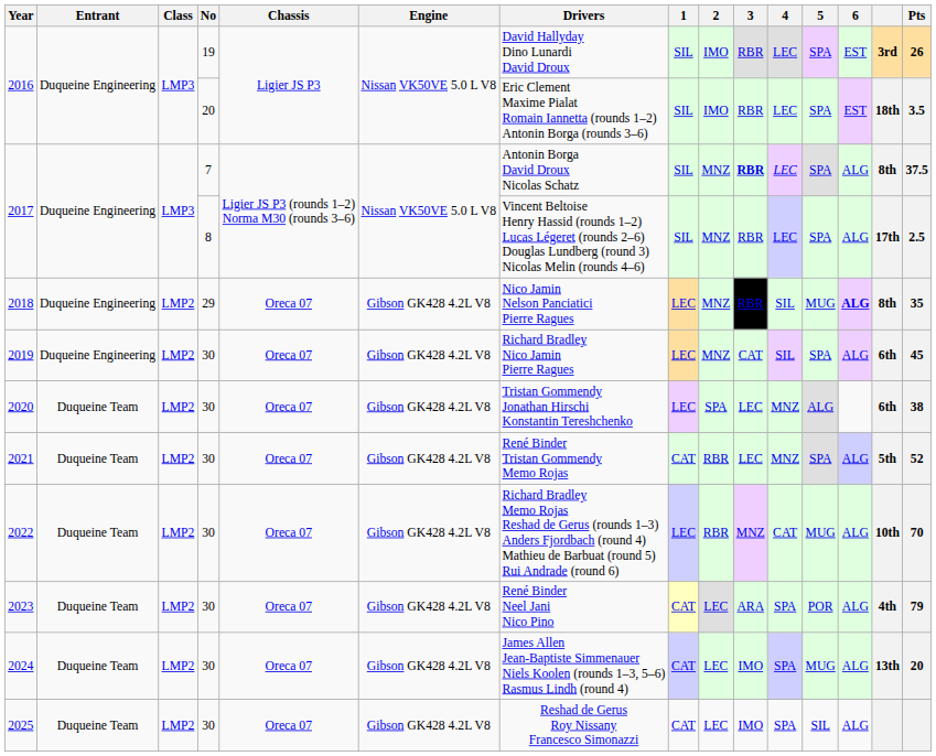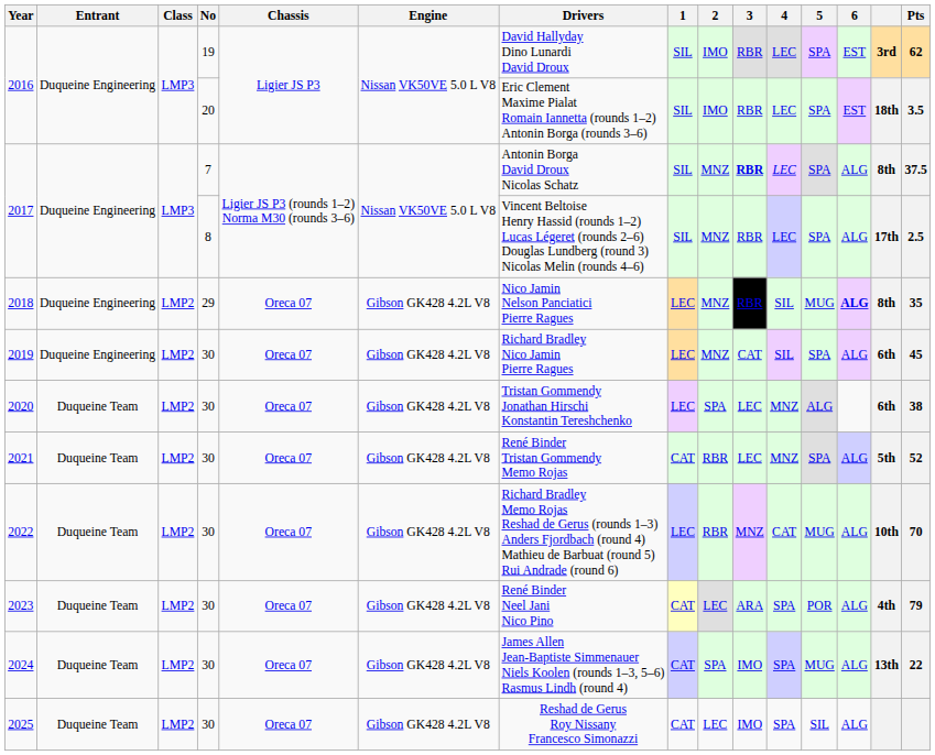 <table class="wikitable" style="font-size: 90%; text-align:center">
 <tr>
 <th>Year</th>
 <th>Entrant</th>
 <th>Class</th>
 <th>No</th>
 <th>Chassis</th>
 <th>Engine</th>
 <th>Drivers</th>
 <th>1</th>
 <th>2</th>
 <th>3</th>
 <th>4</th>
 <th>5</th>
 <th>6</th>
 <th></th>
 <th>Pts</th>
 </tr>
 <tr>
 <td rowspan="2"><a href='#'>2016</a></td>
 <td rowspan="2"> Duqueine Engineering</td>
 <td rowspan="2"><a href='#'>LMP3</a></td>
 <td>19</td>
 <td rowspan="2"><a href='#'>Ligier JS P3</a></td>
 <td rowspan="2"><a href='#'>Nissan</a> <a href='#'>VK50VE</a> 5.0 L V8</td>
 <td align="left"> <a href='#'>David Hallyday</a><br> Dino Lunardi<br> <a href='#'>David Droux</a></td>
 <td style="background:#DFFFDF;"><a href='#'>SIL</a><br></td>
 <td style="background:#DFFFDF;"><a href='#'>IMO</a><br></td>
 <td style="background:#DFDFDF;"><a href='#'>RBR</a><br></td>
 <td style="background:#DFDFDF;"><a href='#'>LEC</a><br></td>
 <td style="background:#EFCFFF;"><a href='#'>SPA</a><br></td>
 <td style="background:#DFFFDF;"><a href='#'>EST</a><br></td>
 <th style="background:#FFDF9F;">3rd</th>
-<th style="background:#FFDF9F;">26</th>
+<th style="background:#FFDF9F;">62</th>
 </tr>
 <tr>
 <td>20</td>
 <td align="left"> Eric Clement<br> Maxime Pialat<br> <a href='#'>Romain Iannetta</a> (rounds 1–2)<br> Antonin Borga (rounds 3–6)</td>
 <td style="background:#DFFFDF;"><a href='#'>SIL</a><br></td>
 <td style="background:#DFFFDF;"><a href='#'>IMO</a><br></td>
 <td style="background:#DFFFDF;"><a href='#'>RBR</a><br></td>
 <td style="background:#DFFFDF;"><a href='#'>LEC</a><br></td>
 <td style="background:#DFFFDF;"><a href='#'>SPA</a><br></td>
 <td style="background:#EFCFFF;"><a href='#'>EST</a><br></td>
 <th>18th</th>
 <th>3.5</th>
 </tr>
 <tr>
 <td rowspan="2"><a href='#'>2017</a></td>
 <td rowspan="2"> Duqueine Engineering</td>
 <td rowspan="2"><a href='#'>LMP3</a></td>
 <td>7</td>
 <td rowspan="2"><a href='#'>Ligier JS P3</a> (rounds 1–2)<br><a href='#'>Norma M30</a> (rounds 3–6)</td>
 <td rowspan="2"><a href='#'>Nissan</a> <a href='#'>VK50VE</a> 5.0 L V8</td>
 <td align="left"> Antonin Borga<br> <a href='#'>David Droux</a><br> Nicolas Schatz</td>
 <td style="background:#DFFFDF;"><a href='#'>SIL</a><br></td>
 <td style="background:#DFFFDF;"><a href='#'>MNZ</a><br></td>
 <td style="background:#DFFFDF;"><strong><a href='#'>RBR</a></strong><br></td>
 <td style="background:#EFCFFF;"><em><a href='#'>LEC</a></em><br></td>
 <td style="background:#DFDFDF;"><a href='#'>SPA</a><br></td>
 <td style="background:#DFFFDF;"><a href='#'>ALG</a><br></td>
 <th>8th</th>
 <th>37.5</th>
 </tr>
 <tr>
 <td>8</td>
 <td align="left"> Vincent Beltoise<br> Henry Hassid (rounds 1–2)<br> <a href='#'>Lucas Légeret</a> (rounds 2–6)<br> Douglas Lundberg (round 3)<br> Nicolas Melin (rounds 4–6)</td>
 <td style="background:#DFFFDF;"><a href='#'>SIL</a><br></td>
 <td style="background:#DFFFDF;"><a href='#'>MNZ</a><br></td>
 <td style="background:#DFFFDF;"><a href='#'>RBR</a><br></td>
 <td style="background:#CFCFFF;"><a href='#'>LEC</a><br></td>
 <td style="background:#DFFFDF;"><a href='#'>SPA</a><br></td>
 <td style="background:#DFFFDF;"><a href='#'>ALG</a><br></td>
 <th>17th</th>
 <th>2.5</th>
 </tr>
 <tr>
 <td><a href='#'>2018</a></td>
 <td> Duqueine Engineering</td>
 <td><a href='#'>LMP2</a></td>
 <td>29</td>
 <td><a href='#'>Oreca 07</a></td>
 <td><a href='#'>Gibson</a> GK428 4.2L V8</td>
 <td align="left"> <a href='#'>Nico Jamin</a><br> <a href='#'>Nelson Panciatici</a><br> <a href='#'>Pierre Ragues</a></td>
 <td style="background:#FFDF9F;"><a href='#'>LEC</a><br></td>
 <td style="background:#DFFFDF;"><a href='#'>MNZ</a><br></td>
 <td style="background:#000000; color:white"><a href='#'><span>RBR</span></a><br></td>
 <td style="background:#DFFFDF;"><a href='#'>SIL</a><br></td>
 <td style="background:#DFFFDF;"><a href='#'>MUG</a><br></td>
 <td style="background:#EFCFFF;"><strong><a href='#'>ALG</a></strong><br></td>
 <th>8th</th>
 <th>35</th>
 </tr>
 <tr>
 <td><a href='#'>2019</a></td>
 <td> Duqueine Engineering</td>
 <td><a href='#'>LMP2</a></td>
 <td>30</td>
 <td><a href='#'>Oreca 07</a></td>
 <td><a href='#'>Gibson</a> GK428 4.2L V8</td>
 <td align="left"> <a href='#'>Richard Bradley</a><br> <a href='#'>Nico Jamin</a><br> <a href='#'>Pierre Ragues</a></td>
 <td style="background:#FFDF9F;"><a href='#'>LEC</a><br></td>
 <td style="background:#DFFFDF;"><a href='#'>MNZ</a><br></td>
 <td style="background:#DFFFDF;"><a href='#'>CAT</a><br></td>
 <td style="background:#EFCFFF;"><a href='#'>SIL</a><br></td>
 <td style="background:#DFFFDF;"><a href='#'>SPA</a><br></td>
 <td style="background:#EFCFFF;"><a href='#'>ALG</a><br></td>
 <th>6th</th>
 <th>45</th>
 </tr>
 <tr>
 <td><a href='#'>2020</a></td>
 <td> Duqueine Team</td>
 <td><a href='#'>LMP2</a></td>
 <td>30</td>
 <td><a href='#'>Oreca 07</a></td>
 <td><a href='#'>Gibson</a> GK428 4.2L V8</td>
 <td align="left"> <a href='#'>Tristan Gommendy</a><br> <a href='#'>Jonathan Hirschi</a><br> <a href='#'>Konstantin Tereshchenko</a></td>
 <td style="background:#EFCFFF;"><a href='#'>LEC</a><br></td>
 <td style="background:#DFFFDF;"><a href='#'>SPA</a><br></td>
 <td style="background:#DFFFDF;"><a href='#'>LEC</a><br></td>
 <td style="background:#DFFFDF;"><a href='#'>MNZ</a><br></td>
 <td style="background:#DFDFDF;"><a href='#'>ALG</a><br></td>
 <td></td>
 <th>6th</th>
 <th>38</th>
 </tr>
 <tr>
 <td><a href='#'>2021</a></td>
 <td> Duqueine Team</td>
 <td><a href='#'>LMP2</a></td>
 <td>30</td>
 <td><a href='#'>Oreca 07</a></td>
 <td><a href='#'>Gibson</a> GK428 4.2L V8</td>
 <td align="left"> <a href='#'>René Binder</a><br> <a href='#'>Tristan Gommendy</a><br> <a href='#'>Memo Rojas</a></td>
 <td style="background:#DFFFDF;"><a href='#'>CAT</a><br></td>
 <td style="background:#DFFFDF;"><a href='#'>RBR</a><br></td>
 <td style="background:#DFFFDF;"><a href='#'>LEC</a><br></td>
 <td style="background:#DFFFDF;"><a href='#'>MNZ</a><br></td>
 <td style="background:#DFDFDF;"><a href='#'>SPA</a><br></td>
 <td style="background:#CFCFFF;"><a href='#'>ALG</a><br></td>
 <th>5th</th>
 <th>52</th>
 </tr>
 <tr>
 <td><a href='#'>2022</a></td>
 <td> Duqueine Team</td>
 <td><a href='#'>LMP2</a></td>
 <td>30</td>
 <td><a href='#'>Oreca 07</a></td>
 <td><a href='#'>Gibson</a> GK428 4.2L V8</td>
 <td align="left"> <a href='#'>Richard Bradley</a><br> <a href='#'>Memo Rojas</a><br> <a href='#'>Reshad de Gerus</a> (rounds 1–3)<br> <a href='#'>Anders Fjordbach</a> (round 4)<br> Mathieu de Barbuat (round 5)<br> <a href='#'>Rui Andrade</a> (round 6)</td>
 <td style="background:#CFCFFF;"><a href='#'>LEC</a><br></td>
 <td style="background:#DFFFDF;"><a href='#'>RBR</a><br></td>
 <td style="background:#EFCFFF;"><a href='#'>MNZ</a><br></td>
 <td style="background:#DFFFDF;"><a href='#'>CAT</a><br></td>
 <td style="background:#DFFFDF;"><a href='#'>MUG</a><br></td>
 <td style="background:#DFFFDF;"><a href='#'>ALG</a><br></td>
 <th>10th</th>
 <th>70</th>
 </tr>
 <tr>
 <td><a href='#'>2023</a></td>
 <td> Duqueine Team</td>
 <td><a href='#'>LMP2</a></td>
 <td>30</td>
 <td><a href='#'>Oreca 07</a></td>
 <td><a href='#'>Gibson</a> GK428 4.2L V8</td>
 <td align="left"> <a href='#'>René Binder</a><br> <a href='#'>Neel Jani</a><br> <a href='#'>Nico Pino</a></td>
 <td style="background:#FFFFBF;"><a href='#'>CAT</a><br></td>
 <td style="background:#DFDFDF;"><a href='#'>LEC</a><br></td>
 <td style="background:#DFFFDF;"><a href='#'>ARA</a><br></td>
 <td style="background:#DFFFDF;"><a href='#'>SPA</a><br></td>
 <td style="background:#DFFFDF;"><a href='#'>POR</a><br></td>
 <td style="background:#DFFFDF;"><a href='#'>ALG</a><br></td>
 <th>4th</th>
 <th>79</th>
 </tr>
 <tr>
 <td><a href='#'>2024</a></td>
 <td> Duqueine Team</td>
 <td><a href='#'>LMP2</a></td>
 <td>30</td>
 <td><a href='#'>Oreca 07</a></td>
 <td><a href='#'>Gibson</a> GK428 4.2L V8</td>
 <td align="left"> <a href='#'>James Allen</a><br> <a href='#'>Jean-Baptiste Simmenauer</a><br> <a href='#'>Niels Koolen</a> (rounds 1–3, 5–6)<br> <a href='#'>Rasmus Lindh</a> (round 4)</td>
 <td style="background:#CFCFFF;"><a href='#'>CAT</a><br></td>
-<td style="background:#DFFFDF;"><a href='#'>LEC</a><br></td>
+<td style="background:#DFFFDF;"><a href='#'>SPA</a><br></td>
 <td style="background:#DFFFDF;"><a href='#'>IMO</a><br></td>
 <td style="background:#CFCFFF;"><a href='#'>SPA</a><br></td>
 <td style="background:#DFFFDF;"><a href='#'>MUG</a><br></td>
 <td style="background:#DFFFDF;"><a href='#'>ALG</a><br></td>
 <th>13th</th>
-<th>20</th>
+<th>22</th>
 </tr>
 <tr>
 <td><a href='#'>2025</a></td>
 <td> Duqueine Team</td>
 <td><a href='#'>LMP2</a></td>
 <td>30</td>
 <td><a href='#'>Oreca 07</a></td>
 <td><a href='#'>Gibson</a> GK428 4.2L V8</td>
 <td> <a href='#'>Reshad de Gerus</a><br> <a href='#'>Roy Nissany</a><br> <a href='#'>Francesco Simonazzi</a></td>
 <td><a href='#'>CAT</a></td>
 <td><a href='#'>LEC</a></td>
 <td><a href='#'>IMO</a><br></td>
 <td><a href='#'>SPA</a></td>
 <td><a href='#'>SIL</a></td>
 <td><a href='#'>ALG</a></td>
 <th></th>
 <th></th>
 </tr>
 </table>
